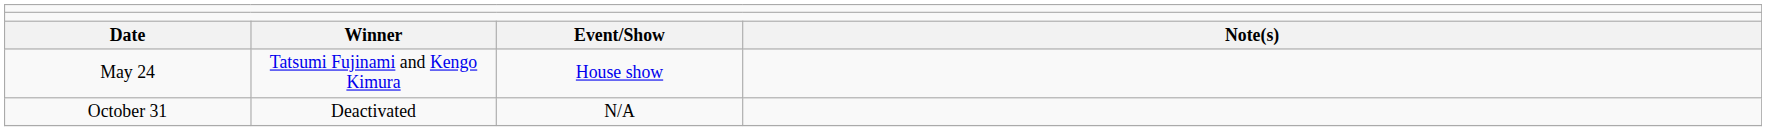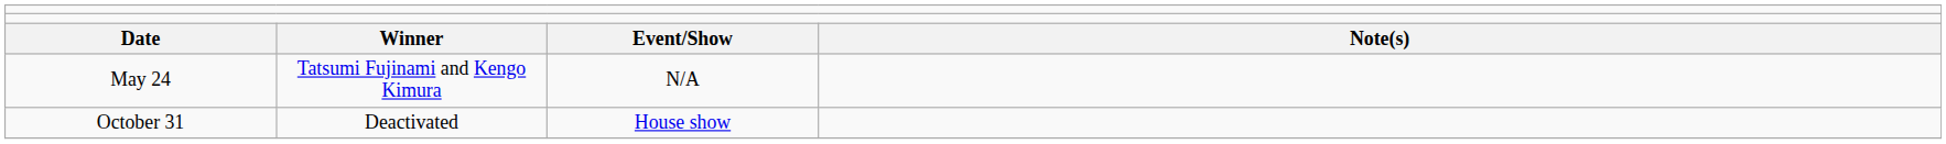 <table class="wikitable" style="text-align:center; width:100%;">
 <tr>
 <td colspan="5"></td>
 </tr>
 <tr>
 <td colspan="5"><strong></strong></td>
 </tr>
 <tr>
 <th width="14%">Date</th>
 <th width="14%">Winner</th>
 <th width="14%">Event/Show</th>
 <th width="58%">Note(s)</th>
 </tr>
 <tr>
 <td>May 24</td>
 <td><a href='#'>Tatsumi Fujinami</a> and <a href='#'>Kengo Kimura</a></td>
-<td><a href='#'>House show</a></td>
+<td>N/A</td>
 <td align=left></td>
 </tr>
 <tr>
 <td>October 31</td>
 <td>Deactivated</td>
-<td>N/A</td>
+<td><a href='#'>House show</a></td>
 <td align=left></td>
 </tr>
 <tr>
 </tr>
 </table>
